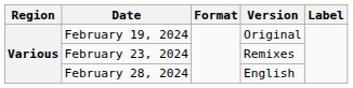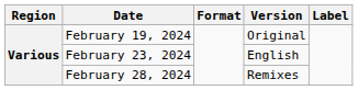 <table class="wikitable plainrowheaders">
 <tr>
 <th scope="col">Region</th>
 <th scope="col">Date</th>
 <th scope="col">Format</th>
 <th scope="col">Version</th>
 <th scope="col">Label</th>
 </tr>
 <tr>
 <th scope="row" rowspan="3">Various </th>
 <td>February 19, 2024</td>
 <td rowspan="3"></td>
 <td>Original</td>
 <td rowspan="3"></td>
 </tr>
 <tr>
 <td>February 23, 2024</td>
-<td>Remixes</td>
+<td>English</td>
 </tr>
 <tr>
 <td>February 28, 2024</td>
-<td>English</td>
+<td>Remixes</td>
 </tr>
 </table>
